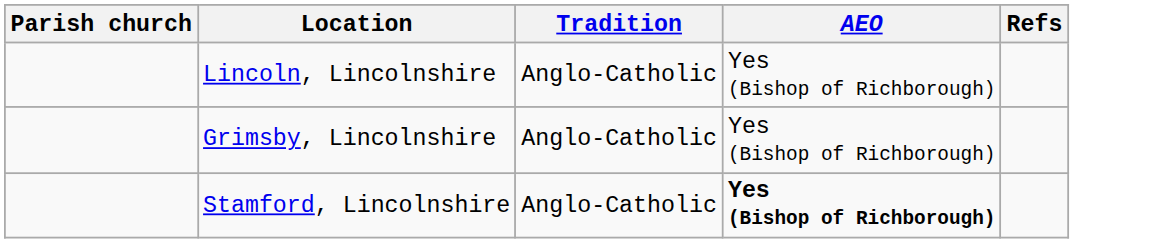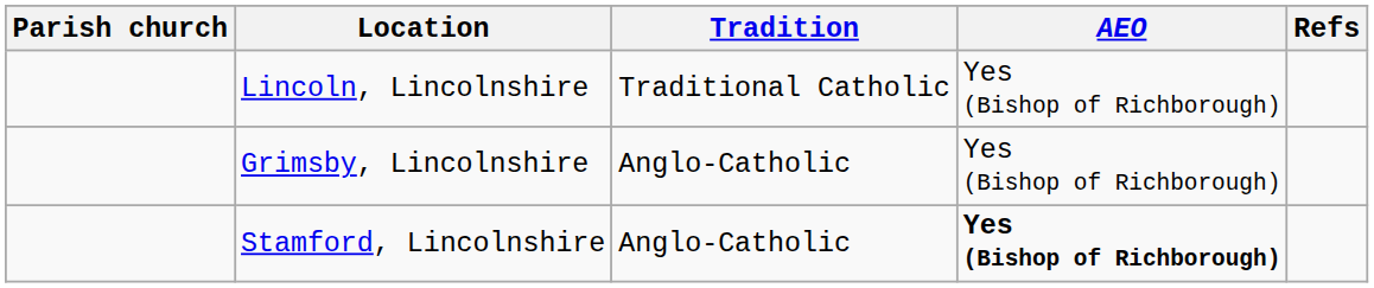 <table class="wikitable sortable">
 <tr>
 <th>Parish church</th>
 <th>Location</th>
 <th><a href='#'>Tradition</a></th>
 <th><em><a href='#'>AEO</a></em></th>
 <th>Refs</th>
 </tr>
 <tr>
 <td></td>
 <td><a href='#'>Lincoln</a>, Lincolnshire</td>
-<td>Anglo-Catholic</td>
+<td>Traditional Catholic</td>
 <td>Yes <br> <small>(Bishop of Richborough)</small></td>
 <td></td>
 </tr>
 <tr>
 <td></td>
 <td><a href='#'>Grimsby</a>, Lincolnshire</td>
 <td>Anglo-Catholic</td>
 <td>Yes <br> <small>(Bishop of Richborough)</small></td>
 <td></td>
 </tr>
 <tr>
 <td></td>
 <td><a href='#'>Stamford</a>, Lincolnshire</td>
 <td>Anglo-Catholic</td>
 <td><strong>Yes <br> <small>(Bishop of Richborough)</small></strong></td>
 <td></td>
 </tr>
 </table>
